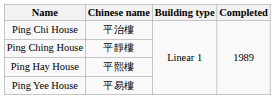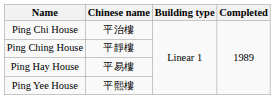 <table class="wikitable" style="text-align: center">
 <tr>
 <th>Name</th>
 <th>Chinese name</th>
 <th>Building type</th>
 <th>Completed</th>
 </tr>
 <tr>
 <td>Ping Chi House</td>
 <td>平治樓</td>
 <td rowspan="4">Linear 1</td>
 <td rowspan="4">1989</td>
 </tr>
 <tr>
 <td>Ping Ching House</td>
 <td>平靜樓</td>
 </tr>
 <tr>
 <td>Ping Hay House</td>
-<td>平熙樓</td>
+<td>平易樓</td>
 </tr>
 <tr>
 <td>Ping Yee House</td>
-<td>平易樓</td>
+<td>平熙樓</td>
 </tr>
 </table>
